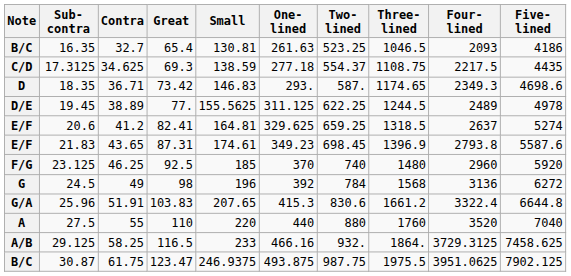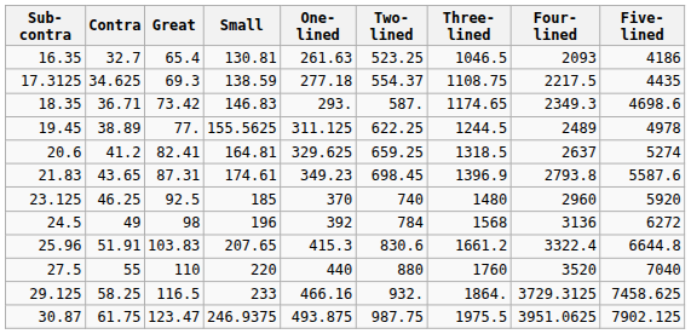 <table class="wikitable" style="text-align: right">
 <tr>
-<th>Note</th>
 <th>Sub-contra</th>
 <th>Contra</th>
 <th>Great</th>
 <th>Small</th>
 <th>One-lined</th>
 <th>Two-lined</th>
 <th>Three-lined</th>
 <th>Four-lined</th>
 <th>Five-lined</th>
 </tr>
 <tr>
-<th>B/C</th>
 <td>16.35</td>
 <td>32.7</td>
 <td>65.4</td>
 <td>130.81</td>
 <td>261.63</td>
 <td>523.25</td>
 <td>1046.5</td>
 <td>2093</td>
 <td>4186</td>
 </tr>
 <tr>
-<th>C/D</th>
 <td>17.3125</td>
 <td>34.625</td>
 <td>69.3</td>
 <td>138.59</td>
 <td>277.18</td>
 <td>554.37</td>
 <td>1108.75</td>
 <td>2217.5</td>
 <td>4435</td>
 </tr>
 <tr>
-<th>D</th>
 <td>18.35</td>
 <td>36.71</td>
 <td>73.42</td>
 <td>146.83</td>
 <td>293.</td>
 <td>587.</td>
 <td>1174.65</td>
 <td>2349.3</td>
 <td>4698.6</td>
 </tr>
 <tr>
-<th>D/E</th>
 <td>19.45</td>
 <td>38.89</td>
 <td>77.</td>
 <td>155.5625</td>
 <td>311.125</td>
 <td>622.25</td>
 <td>1244.5</td>
 <td>2489</td>
 <td>4978</td>
 </tr>
 <tr>
-<th>E/F</th>
 <td>20.6</td>
 <td>41.2</td>
 <td>82.41</td>
 <td>164.81</td>
 <td>329.625</td>
 <td>659.25</td>
 <td>1318.5</td>
 <td>2637</td>
 <td>5274</td>
 </tr>
 <tr>
-<th>E/F</th>
 <td>21.83</td>
 <td>43.65</td>
 <td>87.31</td>
 <td>174.61</td>
 <td>349.23</td>
 <td>698.45</td>
 <td>1396.9</td>
 <td>2793.8</td>
 <td>5587.6</td>
 </tr>
 <tr>
-<th>F/G</th>
 <td>23.125</td>
 <td>46.25</td>
 <td>92.5</td>
 <td>185</td>
 <td>370</td>
 <td>740</td>
 <td>1480</td>
 <td>2960</td>
 <td>5920</td>
 </tr>
 <tr>
-<th>G</th>
 <td>24.5</td>
 <td>49</td>
 <td>98</td>
 <td>196</td>
 <td>392</td>
 <td>784</td>
 <td>1568</td>
 <td>3136</td>
 <td>6272</td>
 </tr>
 <tr>
-<th>G/A</th>
 <td>25.96</td>
 <td>51.91</td>
 <td>103.83</td>
 <td>207.65</td>
 <td>415.3</td>
 <td>830.6</td>
 <td>1661.2</td>
 <td>3322.4</td>
 <td>6644.8</td>
 </tr>
 <tr>
-<th>A</th>
 <td>27.5</td>
 <td>55</td>
 <td>110</td>
 <td>220</td>
 <td>440</td>
 <td>880</td>
 <td>1760</td>
 <td>3520</td>
 <td>7040</td>
 </tr>
 <tr>
-<th>A/B</th>
 <td>29.125</td>
 <td>58.25</td>
 <td>116.5</td>
 <td>233</td>
 <td>466.16</td>
 <td>932.</td>
 <td>1864.</td>
 <td>3729.3125</td>
 <td>7458.625</td>
 </tr>
 <tr>
-<th>B/C</th>
 <td>30.87</td>
 <td>61.75</td>
 <td>123.47</td>
 <td>246.9375</td>
 <td>493.875</td>
 <td>987.75</td>
 <td>1975.5</td>
 <td>3951.0625</td>
 <td>7902.125</td>
 </tr>
 </table>
